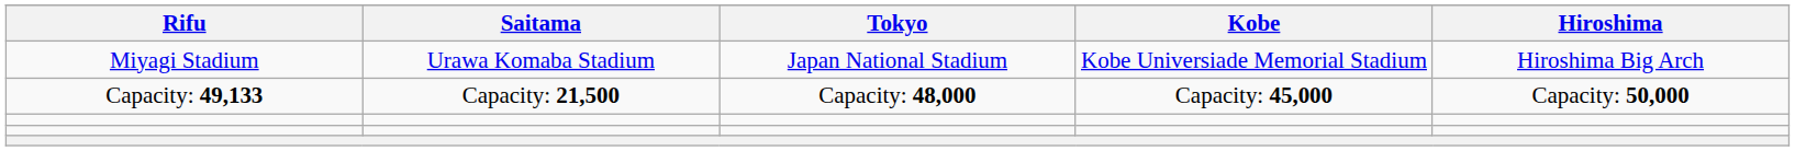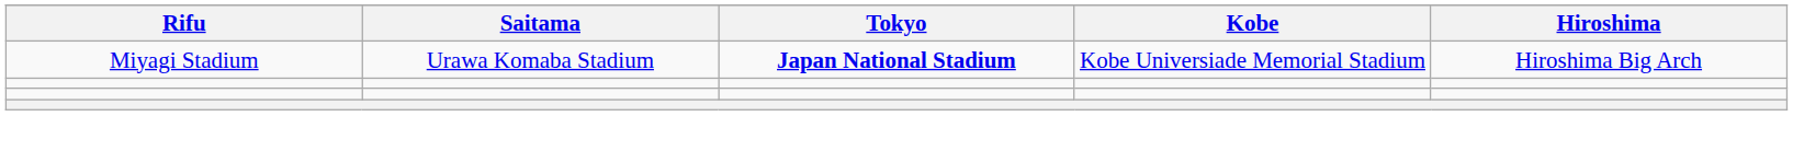 <table class="wikitable" style="margin:1em auto; text-align:center">
 <tr>
 </tr>
 <tr>
 <th width=20%><a href='#'>Rifu</a></th>
 <th width=20%><a href='#'>Saitama</a></th>
 <th width=20%><a href='#'>Tokyo</a></th>
 <th width=20%><a href='#'>Kobe</a></th>
 <th width=20%><a href='#'>Hiroshima</a></th>
 </tr>
 <tr>
 <td><a href='#'>Miyagi Stadium</a></td>
 <td><a href='#'>Urawa Komaba Stadium</a></td>
-<td><a href='#'>Japan National Stadium</a></td>
+<td><strong><a href='#'>Japan National Stadium</a></strong></td>
 <td><a href='#'>Kobe Universiade Memorial Stadium</a></td>
 <td><a href='#'>Hiroshima Big Arch</a></td>
-</tr>
-<tr>
-<td>Capacity: <strong>49,133</strong></td>
-<td>Capacity: <strong>21,500</strong></td>
-<td>Capacity: <strong>48,000</strong></td>
-<td>Capacity: <strong>45,000</strong></td>
-<td>Capacity: <strong>50,000</strong></td>
 </tr>
 <tr>
 <td></td>
 <td></td>
 <td></td>
 <td></td>
 <td></td>
 </tr>
 <tr>
 <td><small></small></td>
 <td><small></small></td>
 <td><small></small></td>
 <td><small></small></td>
 <td><small></small></td>
 </tr>
 <tr>
 <th rowspan=1 colspan=5></th>
 </tr>
 </table>
